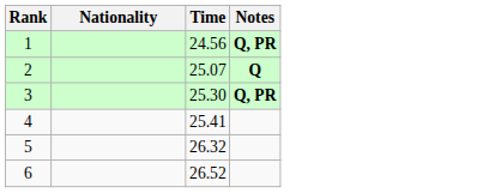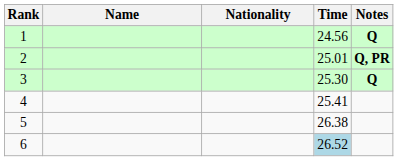 <table class="wikitable sortable" style="text-align:center">
 <tr>
 <th>Rank</th>
+<th style="width:180px">Name</th>
 <th style="width:125px">Nationality</th>
 <th>Time</th>
 <th>Notes</th>
 </tr>
 <tr style="background:#cfc;">
 <td>1</td>
 <td style="text-align:left;"></td>
+<td style="text-align:left;"></td>
 <td>24.56</td>
-<td><strong>Q, PR</strong></td>
+<td><strong>Q</strong></td>
 </tr>
 <tr style="background:#cfc;">
 <td>2</td>
 <td style="text-align:left;"></td>
-<td>25.07</td>
-<td><strong>Q</strong></td>
+<td style="text-align:left;"></td>
+<td>25.01</td>
+<td><strong>Q, PR</strong></td>
 </tr>
 <tr style="background:#cfc;">
 <td>3</td>
 <td style="text-align:left;"></td>
+<td style="text-align:left;"></td>
 <td>25.30</td>
-<td><strong>Q, PR</strong></td>
+<td><strong>Q</strong></td>
 </tr>
 <tr>
 <td>4</td>
+<td style="text-align:left;"></td>
 <td style="text-align:left;"></td>
 <td>25.41</td>
 <td></td>
 </tr>
 <tr>
 <td>5</td>
 <td style="text-align:left;"></td>
-<td>26.32</td>
+<td style="text-align:left;"></td>
+<td>26.38</td>
 <td></td>
 </tr>
 <tr>
 <td>6</td>
 <td style="text-align:left;"></td>
-<td>26.52</td>
+<td style="text-align:left;"></td>
+<td style="background: lightblue;">26.52</td>
 <td></td>
 </tr>
 </table>
